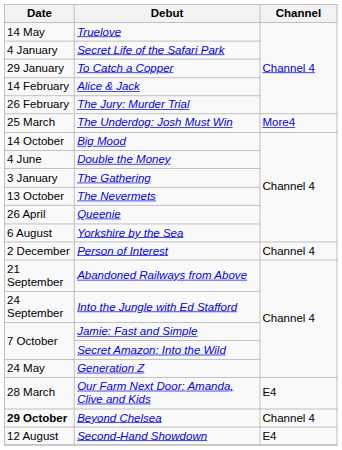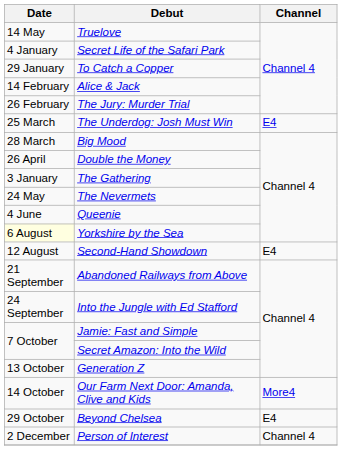 <table class="wikitable">
 <tr>
 <th width=90>Date</th>
 <th width=250>Debut</th>
 <th width=100>Channel</th>
 </tr>
 <tr>
 <td>14 May</td>
 <td><em><a href='#'>Truelove</a></em></td>
 <td rowspan="5"><a href='#'>Channel 4</a></td>
 </tr>
 <tr>
 <td>4 January</td>
 <td><em><a href='#'>Secret Life of the Safari Park</a></em></td>
 </tr>
 <tr>
 <td>29 January</td>
 <td><em><a href='#'>To Catch a Copper</a></em></td>
 </tr>
 <tr>
 <td>14 February</td>
 <td><em><a href='#'>Alice & Jack</a></em></td>
 </tr>
 <tr>
 <td>26 February</td>
 <td><em><a href='#'>The Jury: Murder Trial</a></em></td>
 </tr>
 <tr>
 <td>25 March</td>
 <td><em><a href='#'>The Underdog: Josh Must Win</a></em></td>
-<td><a href='#'>More4</a></td>
+<td><a href='#'>E4</a></td>
 </tr>
 <tr>
-<td>14 October</td>
+<td>28 March</td>
 <td><em><a href='#'>Big Mood</a></em></td>
 <td rowspan="6">Channel 4</td>
 </tr>
 <tr>
-<td>4 June</td>
+<td>26 April</td>
 <td><em><a href='#'>Double the Money</a></em></td>
 </tr>
 <tr>
 <td>3 January</td>
 <td><em><a href='#'>The Gathering</a></em></td>
 </tr>
 <tr>
-<td>13 October</td>
+<td>24 May</td>
 <td><em><a href='#'>The Nevermets</a></em></td>
 </tr>
 <tr>
-<td>26 April</td>
+<td>4 June</td>
 <td><em><a href='#'>Queenie</a></em></td>
 </tr>
 <tr>
-<td>6 August</td>
+<td style="background: lightyellow;">6 August</td>
 <td><em><a href='#'>Yorkshire by the Sea</a></em></td>
 </tr>
 <tr>
-<td>2 December</td>
-<td><em><a href='#'>Person of Interest</a></em></td>
-<td>Channel 4</td>
+<td>12 August</td>
+<td><em><a href='#'>Second-Hand Showdown</a></em></td>
+<td>E4</td>
 </tr>
 <tr>
 <td>21 September</td>
 <td><em><a href='#'>Abandoned Railways from Above</a></em></td>
 <td rowspan="5">Channel 4</td>
 </tr>
 <tr>
 <td>24 September</td>
 <td><em><a href='#'>Into the Jungle with Ed Stafford</a></em></td>
 </tr>
 <tr>
 <td rowspan="2">7 October</td>
 <td><em><a href='#'>Jamie: Fast and Simple</a></em></td>
 </tr>
 <tr>
 <td><em><a href='#'>Secret Amazon: Into the Wild</a></em></td>
 </tr>
 <tr>
-<td>24 May</td>
+<td>13 October</td>
 <td><em><a href='#'>Generation Z</a></em></td>
 </tr>
 <tr>
-<td>28 March</td>
+<td>14 October</td>
 <td><em><a href='#'>Our Farm Next Door: Amanda, Clive and Kids</a></em></td>
+<td><a href='#'>More4</a></td>
+</tr>
+<tr>
+<td>29 October</td>
+<td><em><a href='#'>Beyond Chelsea</a></em></td>
 <td>E4</td>
 </tr>
 <tr>
-<td><strong>29 October</strong></td>
-<td><em><a href='#'>Beyond Chelsea</a></em></td>
+<td>2 December</td>
+<td><em><a href='#'>Person of Interest</a></em></td>
 <td>Channel 4</td>
-</tr>
-<tr>
-<td>12 August</td>
-<td><em><a href='#'>Second-Hand Showdown</a></em></td>
-<td>E4</td>
 </tr>
 <tr>
 </tr>
 </table>
